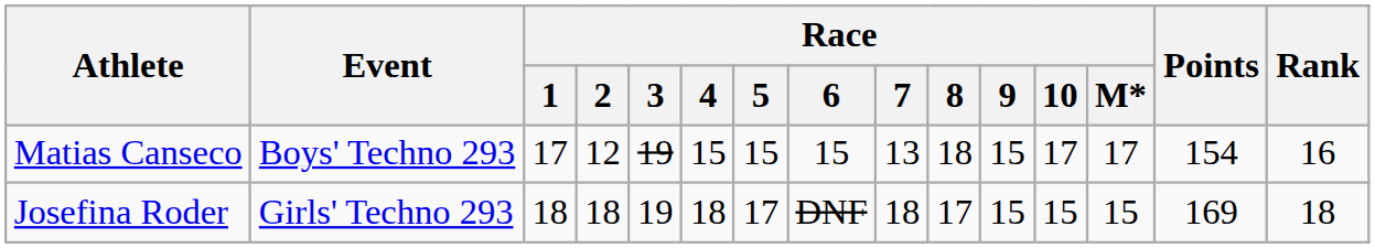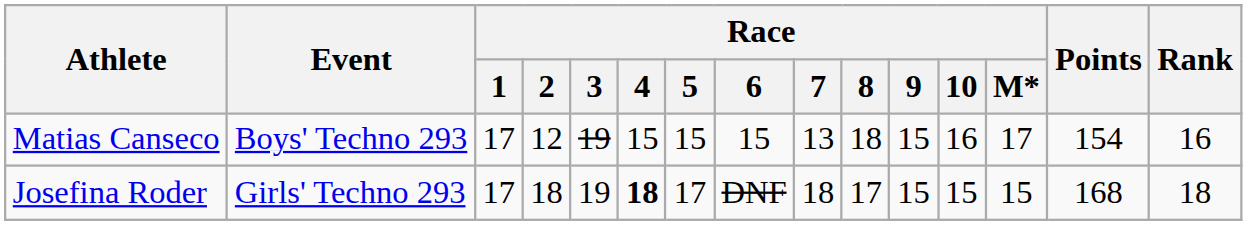 <table class="wikitable" style="font-size:90%;">
 <tr>
 <th rowspan=2>Athlete</th>
 <th rowspan=2>Event</th>
 <th colspan=11>Race</th>
 <th rowspan=2>Points</th>
 <th rowspan=2>Rank</th>
 </tr>
 <tr>
 <th>1</th>
 <th>2</th>
 <th>3</th>
 <th>4</th>
 <th>5</th>
 <th>6</th>
 <th>7</th>
 <th>8</th>
 <th>9</th>
 <th>10</th>
 <th>M*</th>
 </tr>
 <tr>
 <td><a href='#'>Matias Canseco</a></td>
 <td><a href='#'>Boys' Techno 293</a></td>
 <td align=center>17</td>
 <td align=center>12</td>
 <td align=center><s>19</s></td>
 <td align=center>15</td>
 <td align=center>15</td>
 <td align=center>15</td>
 <td align=center>13</td>
 <td align=center>18</td>
 <td align=center>15</td>
-<td align=center>17</td>
+<td align=center>16</td>
 <td align=center>17</td>
 <td align=center>154</td>
 <td align=center>16</td>
 </tr>
 <tr>
 <td><a href='#'>Josefina Roder</a></td>
 <td><a href='#'>Girls' Techno 293</a></td>
-<td align=center>18</td>
+<td align=center>17</td>
 <td align=center>18</td>
 <td align=center>19</td>
-<td align=center>18</td>
+<td align=center><strong>18</strong></td>
 <td align=center>17</td>
 <td align=center><s>DNF</s></td>
 <td align=center>18</td>
 <td align=center>17</td>
 <td align=center>15</td>
 <td align=center>15</td>
 <td align=center>15</td>
-<td align=center>169</td>
+<td align=center>168</td>
 <td align=center>18</td>
 </tr>
 </table>
